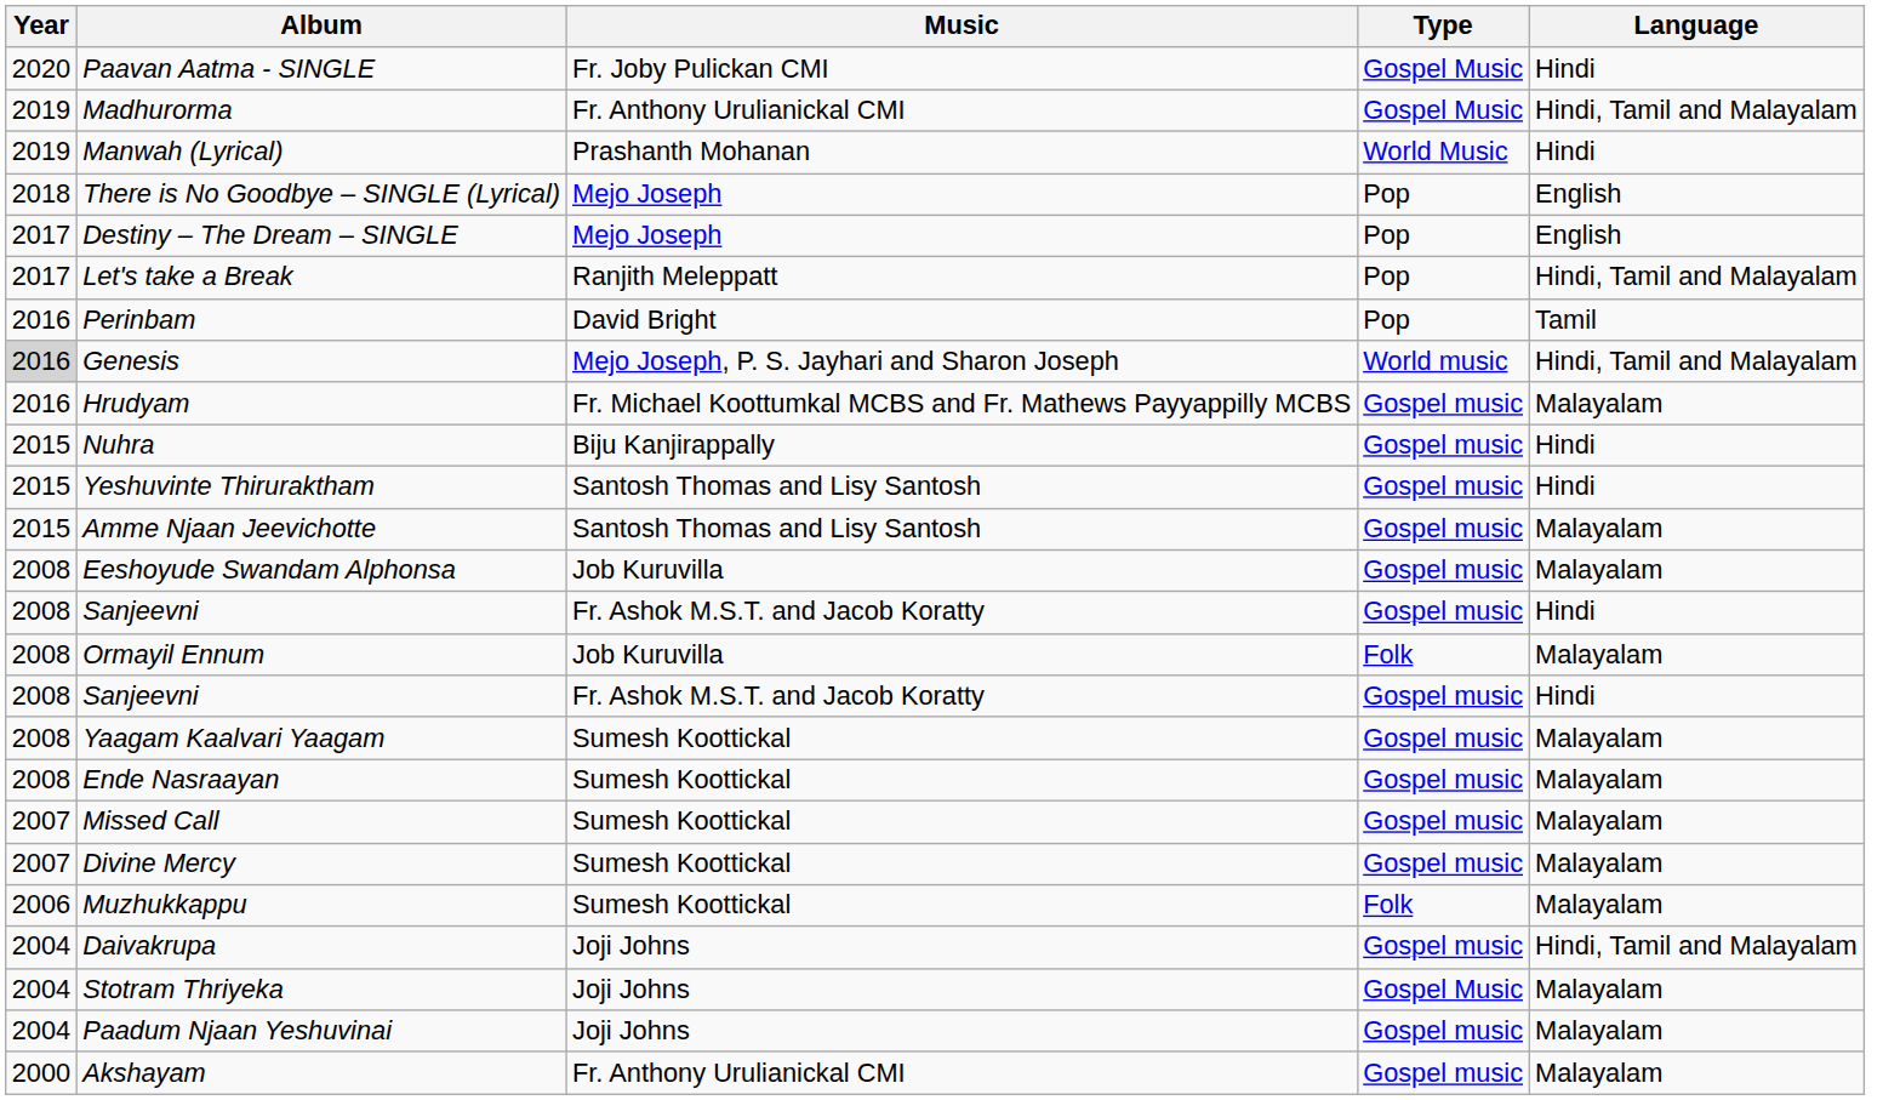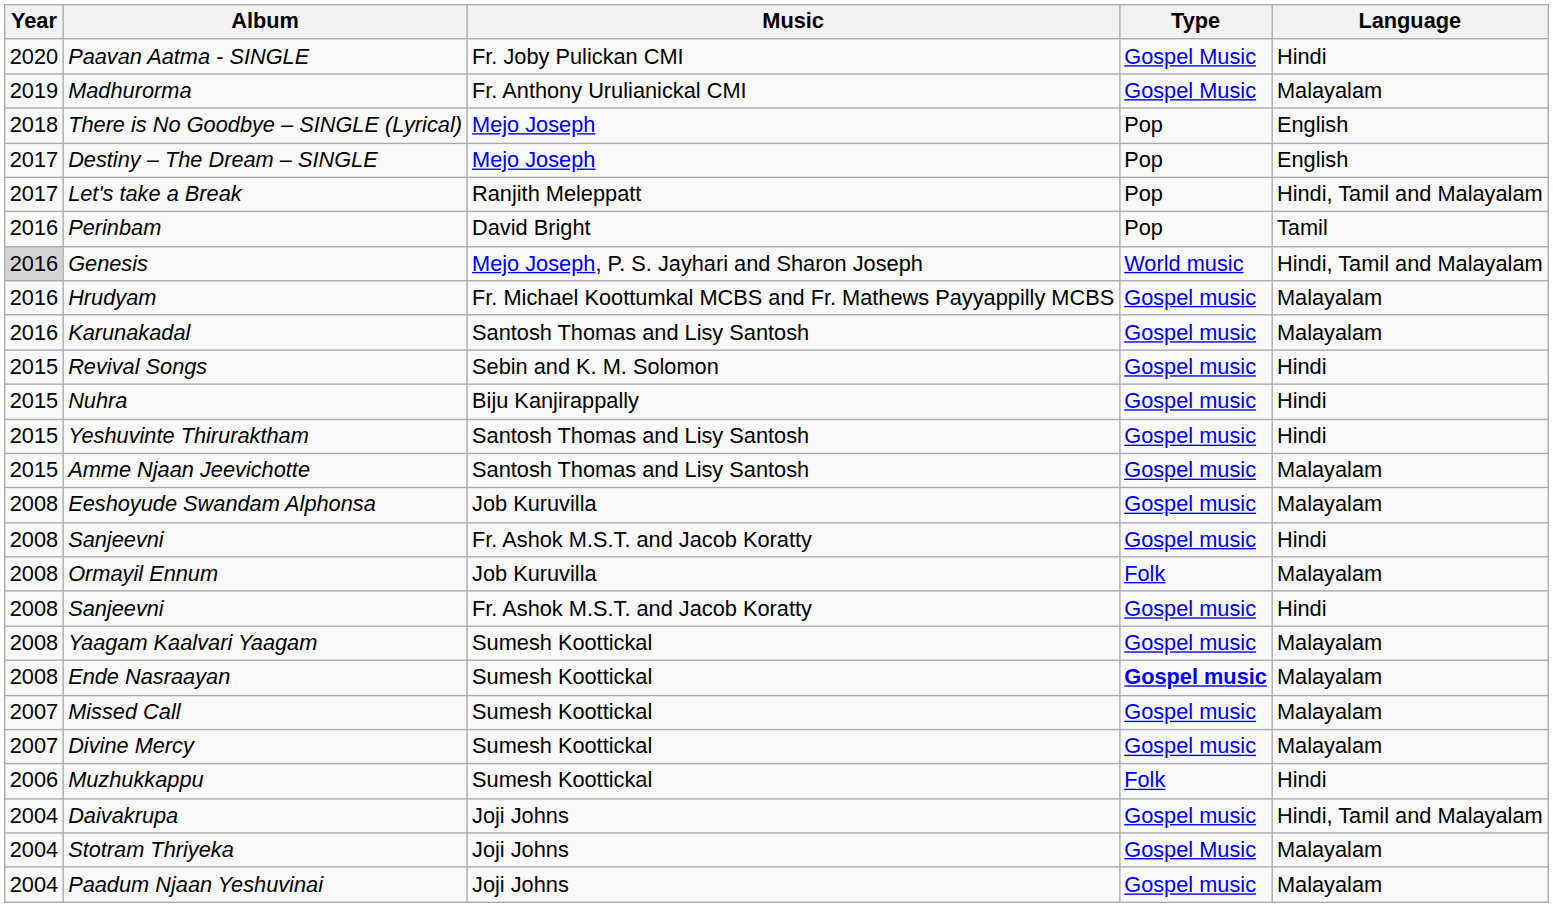 <table class = "sortable wikitable">
 <tr>
 <th>Year</th>
 <th>Album</th>
 <th>Music</th>
 <th>Type</th>
 <th>Language</th>
 </tr>
 <tr |->
 <td rowspan="1">2020</td>
 <td><em>Paavan Aatma - SINGLE</em></td>
 <td>Fr. Joby Pulickan CMI</td>
 <td><a href='#'>Gospel Music</a></td>
 <td>Hindi</td>
 </tr>
 <tr>
 <td rowspan="1">2019</td>
 <td><em>Madhurorma</em></td>
 <td>Fr. Anthony Urulianickal CMI</td>
 <td><a href='#'>Gospel Music</a></td>
-<td>Hindi, Tamil and Malayalam</td>
-</tr>
-<tr>
-<td rowspan="1">2019</td>
-<td><em>Manwah (Lyrical)</em></td>
-<td>Prashanth Mohanan</td>
-<td><a href='#'>World Music</a></td>
-<td>Hindi</td>
+<td>Malayalam</td>
 </tr>
 <tr>
 <td rowspan="1">2018</td>
 <td><em>There is No Goodbye – SINGLE (Lyrical)</em></td>
 <td><a href='#'>Mejo Joseph</a></td>
 <td>Pop</td>
 <td>English</td>
 </tr>
 <tr>
 <td rowspan="1">2017</td>
 <td><em>Destiny – The Dream – SINGLE</em></td>
 <td><a href='#'>Mejo Joseph</a></td>
 <td>Pop</td>
 <td>English</td>
 </tr>
 <tr>
 <td rowspan="1">2017</td>
 <td><em>Let's take a Break</em></td>
 <td>Ranjith Meleppatt</td>
 <td>Pop</td>
 <td>Hindi, Tamil and Malayalam</td>
 </tr>
 <tr>
 <td rowspan="1">2016</td>
 <td><em>Perinbam</em></td>
 <td>David Bright</td>
 <td>Pop</td>
 <td>Tamil</td>
 </tr>
 <tr>
 <td rowspan="1" style="background: lightgrey;">2016</td>
 <td><em>Genesis</em></td>
 <td><a href='#'>Mejo Joseph</a>, P. S. Jayhari and Sharon Joseph</td>
 <td><a href='#'>World music</a></td>
 <td>Hindi, Tamil and Malayalam</td>
 </tr>
 <tr>
 <td rowspan="1">2016</td>
 <td><em>Hrudyam</em></td>
 <td>Fr. Michael Koottumkal MCBS and Fr. Mathews Payyappilly MCBS</td>
 <td><a href='#'>Gospel music</a></td>
 <td>Malayalam</td>
+</tr>
+<tr>
+<td rowspan="1">2016</td>
+<td><em>Karunakadal</em></td>
+<td>Santosh Thomas and Lisy Santosh</td>
+<td><a href='#'>Gospel music</a></td>
+<td>Malayalam</td>
+</tr>
+<tr>
+<td rowspan="1">2015</td>
+<td><em>Revival Songs</em></td>
+<td>Sebin and K. M. Solomon</td>
+<td><a href='#'>Gospel music</a></td>
+<td>Hindi</td>
 </tr>
 <tr>
 <td rowspan="1">2015</td>
 <td><em>Nuhra</em></td>
 <td>Biju Kanjirappally</td>
 <td><a href='#'>Gospel music</a></td>
 <td>Hindi</td>
 </tr>
 <tr>
 <td rowspan="1">2015</td>
 <td><em>Yeshuvinte Thiruraktham</em></td>
 <td>Santosh Thomas and Lisy Santosh</td>
 <td><a href='#'>Gospel music</a></td>
 <td>Hindi</td>
 </tr>
 <tr>
 <td rowspan="1">2015</td>
 <td><em>Amme Njaan Jeevichotte</em></td>
 <td>Santosh Thomas and Lisy Santosh</td>
 <td><a href='#'>Gospel music</a></td>
 <td>Malayalam</td>
 </tr>
 <tr>
 <td rowspan="1">2008</td>
 <td><em>Eeshoyude Swandam Alphonsa</em></td>
 <td>Job Kuruvilla</td>
 <td><a href='#'>Gospel music</a></td>
 <td>Malayalam</td>
 </tr>
 <tr>
 <td rowspan="1">2008</td>
 <td><em>Sanjeevni</em></td>
 <td>Fr. Ashok M.S.T. and Jacob Koratty</td>
 <td><a href='#'>Gospel music</a></td>
 <td>Hindi</td>
 </tr>
 <tr>
 <td rowspan="1">2008</td>
 <td><em>Ormayil Ennum</em></td>
 <td>Job Kuruvilla</td>
 <td><a href='#'>Folk</a></td>
 <td>Malayalam</td>
 </tr>
 <tr>
 <td rowspan="1">2008</td>
 <td><em>Sanjeevni</em></td>
 <td>Fr. Ashok M.S.T. and Jacob Koratty</td>
 <td><a href='#'>Gospel music</a></td>
 <td>Hindi</td>
 </tr>
 <tr>
 <td rowspan="1">2008</td>
 <td><em>Yaagam Kaalvari Yaagam</em></td>
 <td>Sumesh Koottickal</td>
 <td><a href='#'>Gospel music</a></td>
 <td>Malayalam</td>
 </tr>
 <tr>
 <td rowspan="1">2008</td>
 <td><em>Ende Nasraayan</em></td>
 <td>Sumesh Koottickal</td>
-<td><a href='#'>Gospel music</a></td>
+<td><strong><a href='#'>Gospel music</a></strong></td>
 <td>Malayalam</td>
 </tr>
 <tr>
 <td rowspan="1">2007</td>
 <td><em>Missed Call</em></td>
 <td>Sumesh Koottickal</td>
 <td><a href='#'>Gospel music</a></td>
 <td>Malayalam</td>
 </tr>
 <tr>
 <td rowspan="1">2007</td>
 <td><em>Divine Mercy</em></td>
 <td>Sumesh Koottickal</td>
 <td><a href='#'>Gospel music</a></td>
 <td>Malayalam</td>
 </tr>
 <tr>
 <td rowspan="1">2006</td>
 <td><em>Muzhukkappu</em></td>
 <td>Sumesh Koottickal</td>
 <td><a href='#'>Folk</a></td>
-<td>Malayalam</td>
+<td>Hindi</td>
 </tr>
 <tr>
 <td rowspan="1">2004</td>
 <td><em>Daivakrupa</em></td>
 <td>Joji Johns</td>
 <td><a href='#'>Gospel music</a></td>
 <td>Hindi, Tamil and Malayalam</td>
 </tr>
 <tr>
 <td rowspan="1">2004</td>
 <td><em>Stotram Thriyeka</em></td>
 <td>Joji Johns</td>
 <td><a href='#'>Gospel Music</a></td>
 <td>Malayalam</td>
 </tr>
 <tr>
 <td rowspan="1">2004</td>
 <td><em>Paadum Njaan Yeshuvinai</em></td>
 <td>Joji Johns</td>
 <td><a href='#'>Gospel music</a></td>
 <td>Malayalam</td>
 </tr>
-<tr>
-<td rowspan="1">2000</td>
-<td><em>Akshayam</em></td>
-<td>Fr. Anthony Urulianickal CMI</td>
-<td><a href='#'>Gospel music</a></td>
-<td>Malayalam</td>
-</tr>
 </table>
